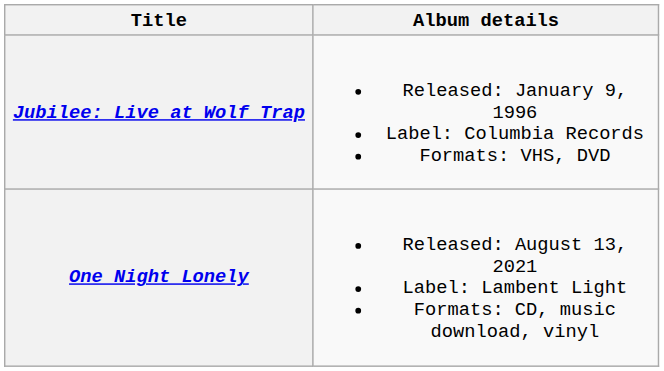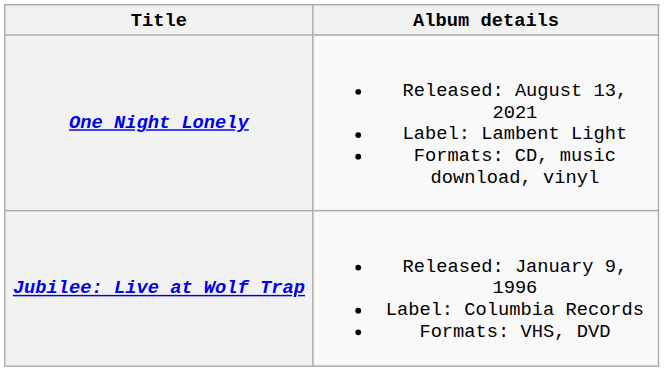 <table class="wikitable plainrowheaders" style="text-align:center;" border="1">
 <tr>
 <th scope="col" style="width:16em;">Title</th>
 <th scope="col" style="width:18em;">Album details</th>
 </tr>
 <tr>
+<th scope="row"><em><a href='#'>One Night Lonely</a></em></th>
+<td><br><ul><li>Released: August 13, 2021</li><li>Label: Lambent Light</li><li>Formats: CD, music download, vinyl</li></ul></td>
+</tr>
+<tr>
 <th scope="row"><em><a href='#'>Jubilee: Live at Wolf Trap</a></em></th>
 <td><br><ul><li>Released: January 9, 1996</li><li>Label: Columbia Records</li><li>Formats: VHS, DVD</li></ul></td>
 </tr>
-<tr>
-<th scope="row"><em><a href='#'>One Night Lonely</a></em></th>
-<td><br><ul><li>Released: August 13, 2021</li><li>Label: Lambent Light</li><li>Formats: CD, music download, vinyl</li></ul></td>
-</tr>
 </table>
